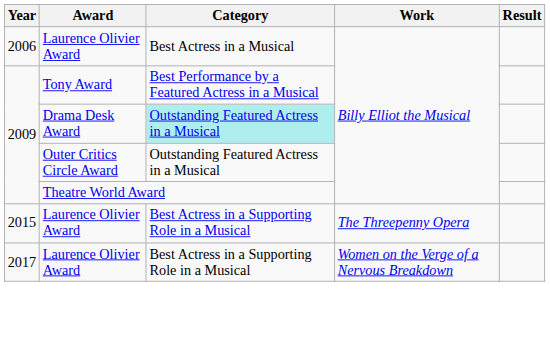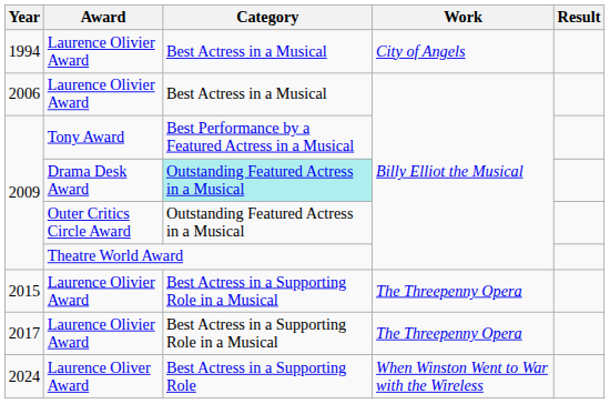 <table class="wikitable">
 <tr>
 <th>Year</th>
 <th>Award</th>
 <th>Category</th>
 <th>Work</th>
 <th>Result</th>
+</tr>
+<tr>
+<td>1994</td>
+<td><a href='#'>Laurence Olivier Award</a></td>
+<td><a href='#'>Best Actress in a Musical</a></td>
+<td><em><a href='#'>City of Angels</a></em></td>
+<td></td>
 </tr>
 <tr>
 <td>2006</td>
 <td><a href='#'>Laurence Olivier Award</a></td>
 <td>Best Actress in a Musical</td>
 <td rowspan="5"><em><a href='#'>Billy Elliot the Musical</a></em></td>
 <td></td>
 </tr>
 <tr>
 <td rowspan="4">2009</td>
 <td><a href='#'>Tony Award</a></td>
 <td><a href='#'>Best Performance by a Featured Actress in a Musical</a></td>
 <td></td>
 </tr>
 <tr>
 <td><a href='#'>Drama Desk Award</a></td>
 <td style="background: paleturquoise;"><a href='#'>Outstanding Featured Actress in a Musical</a></td>
 <td></td>
 </tr>
 <tr>
 <td><a href='#'>Outer Critics Circle Award</a></td>
 <td>Outstanding Featured Actress in a Musical</td>
 <td></td>
 </tr>
 <tr>
 <td colspan="2"><a href='#'>Theatre World Award</a></td>
 <td></td>
 </tr>
 <tr>
 <td>2015</td>
 <td><a href='#'>Laurence Olivier Award</a></td>
 <td><a href='#'>Best Actress in a Supporting Role in a Musical</a></td>
 <td><em><a href='#'>The Threepenny Opera</a></em></td>
 <td></td>
 </tr>
 <tr>
 <td>2017</td>
 <td><a href='#'>Laurence Olivier Award</a></td>
 <td>Best Actress in a Supporting Role in a Musical</td>
-<td><em><a href='#'>Women on the Verge of a Nervous Breakdown</a></em></td>
+<td><em><a href='#'>The Threepenny Opera</a></em></td>
+<td></td>
+</tr>
+<tr>
+<td>2024</td>
+<td><a href='#'>Laurence Oliver Award</a></td>
+<td><a href='#'>Best Actress in a Supporting Role</a></td>
+<td><em><a href='#'>When Winston Went to War with the Wireless</a></em></td>
 <td></td>
 </tr>
 </table>
